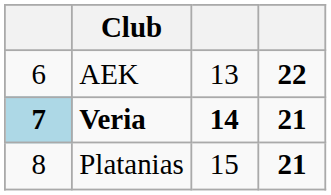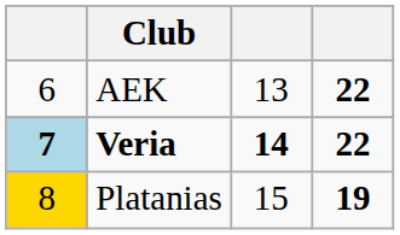 <table class="wikitable" style="text-align:center">
 <tr>
 <th width=30></th>
 <th>Club</th>
 <th width=30></th>
 <th width=30></th>
 </tr>
 <tr>
 <td>6</td>
 <td align=left>AEK</td>
 <td>13</td>
 <td><strong>22</strong></td>
 </tr>
 <tr>
 <td style="background: lightblue;"><strong>7</strong></td>
 <td align=left><strong>Veria</strong></td>
 <td><strong>14</strong></td>
-<td><strong>21</strong></td>
+<td><strong>22</strong></td>
 </tr>
 <tr>
-<td>8</td>
+<td style="background: gold;">8</td>
 <td align=left>Platanias</td>
 <td>15</td>
-<td><strong>21</strong></td>
+<td><strong>19</strong></td>
 </tr>
 </table>
